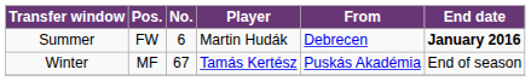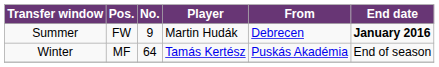 <table class="wikitable plainrowheaders sortable">
 <tr>
 <th style="background-color:#683675; color:#FFFFFF">Transfer window</th>
 <th style="background-color:#683675; color:#FFFFFF">Pos.</th>
 <th style="background-color:#683675; color:#FFFFFF">No.</th>
 <th style="background-color:#683675; color:#FFFFFF">Player</th>
 <th style="background-color:#683675; color:#FFFFFF">From</th>
 <th style="background-color:#683675; color:#FFFFFF">End date</th>
 </tr>
 <tr>
 <td style="text-align:center;">Summer</td>
 <td style="text-align:center;">FW</td>
-<td style="text-align:center;">6</td>
+<td style="text-align:center;">9</td>
 <td style="text-align:left;"> Martin Hudák</td>
 <td style="text-align:left;"><a href='#'>Debrecen</a></td>
 <td style="text-align:left;"><strong>January 2016</strong></td>
 </tr>
 <tr>
 <td style="text-align:center;">Winter</td>
 <td style="text-align:center;">MF</td>
-<td style="text-align:center;">67</td>
+<td style="text-align:center;">64</td>
 <td style="text-align:left;"> <a href='#'>Tamás Kertész</a></td>
 <td style="text-align:left;"><a href='#'>Puskás Akadémia</a></td>
 <td style="text-align:left;">End of season</td>
 </tr>
 <tr>
 </tr>
 </table>
